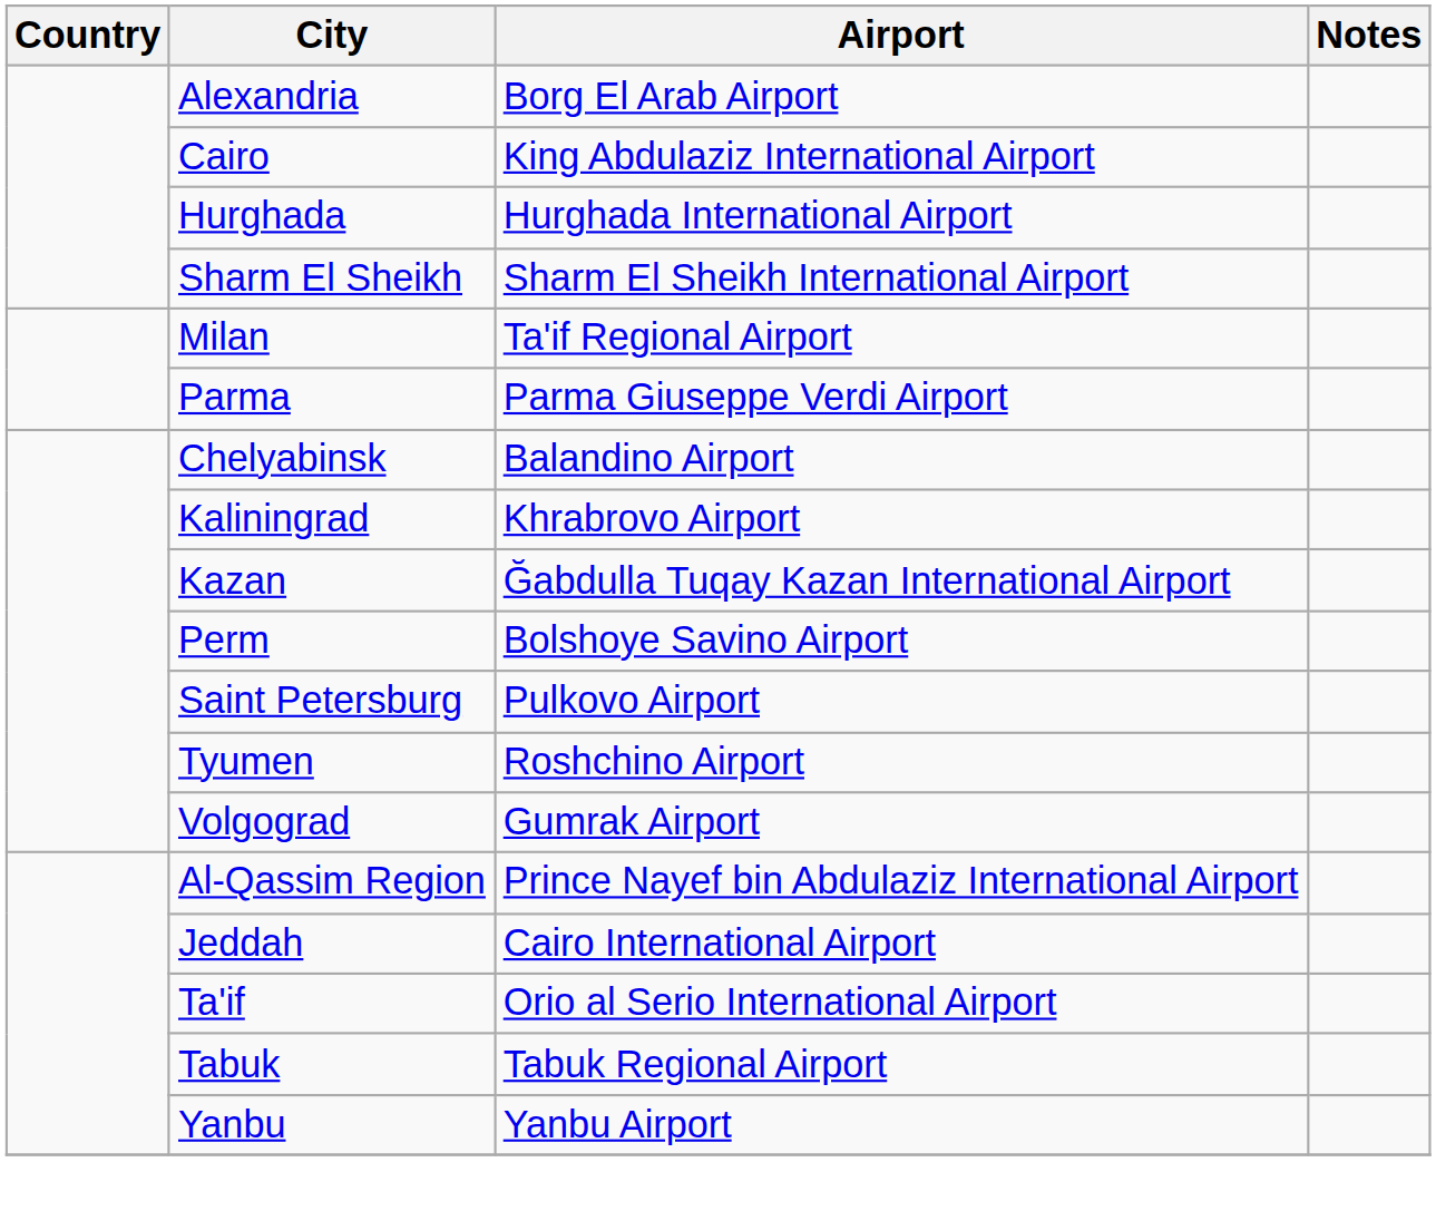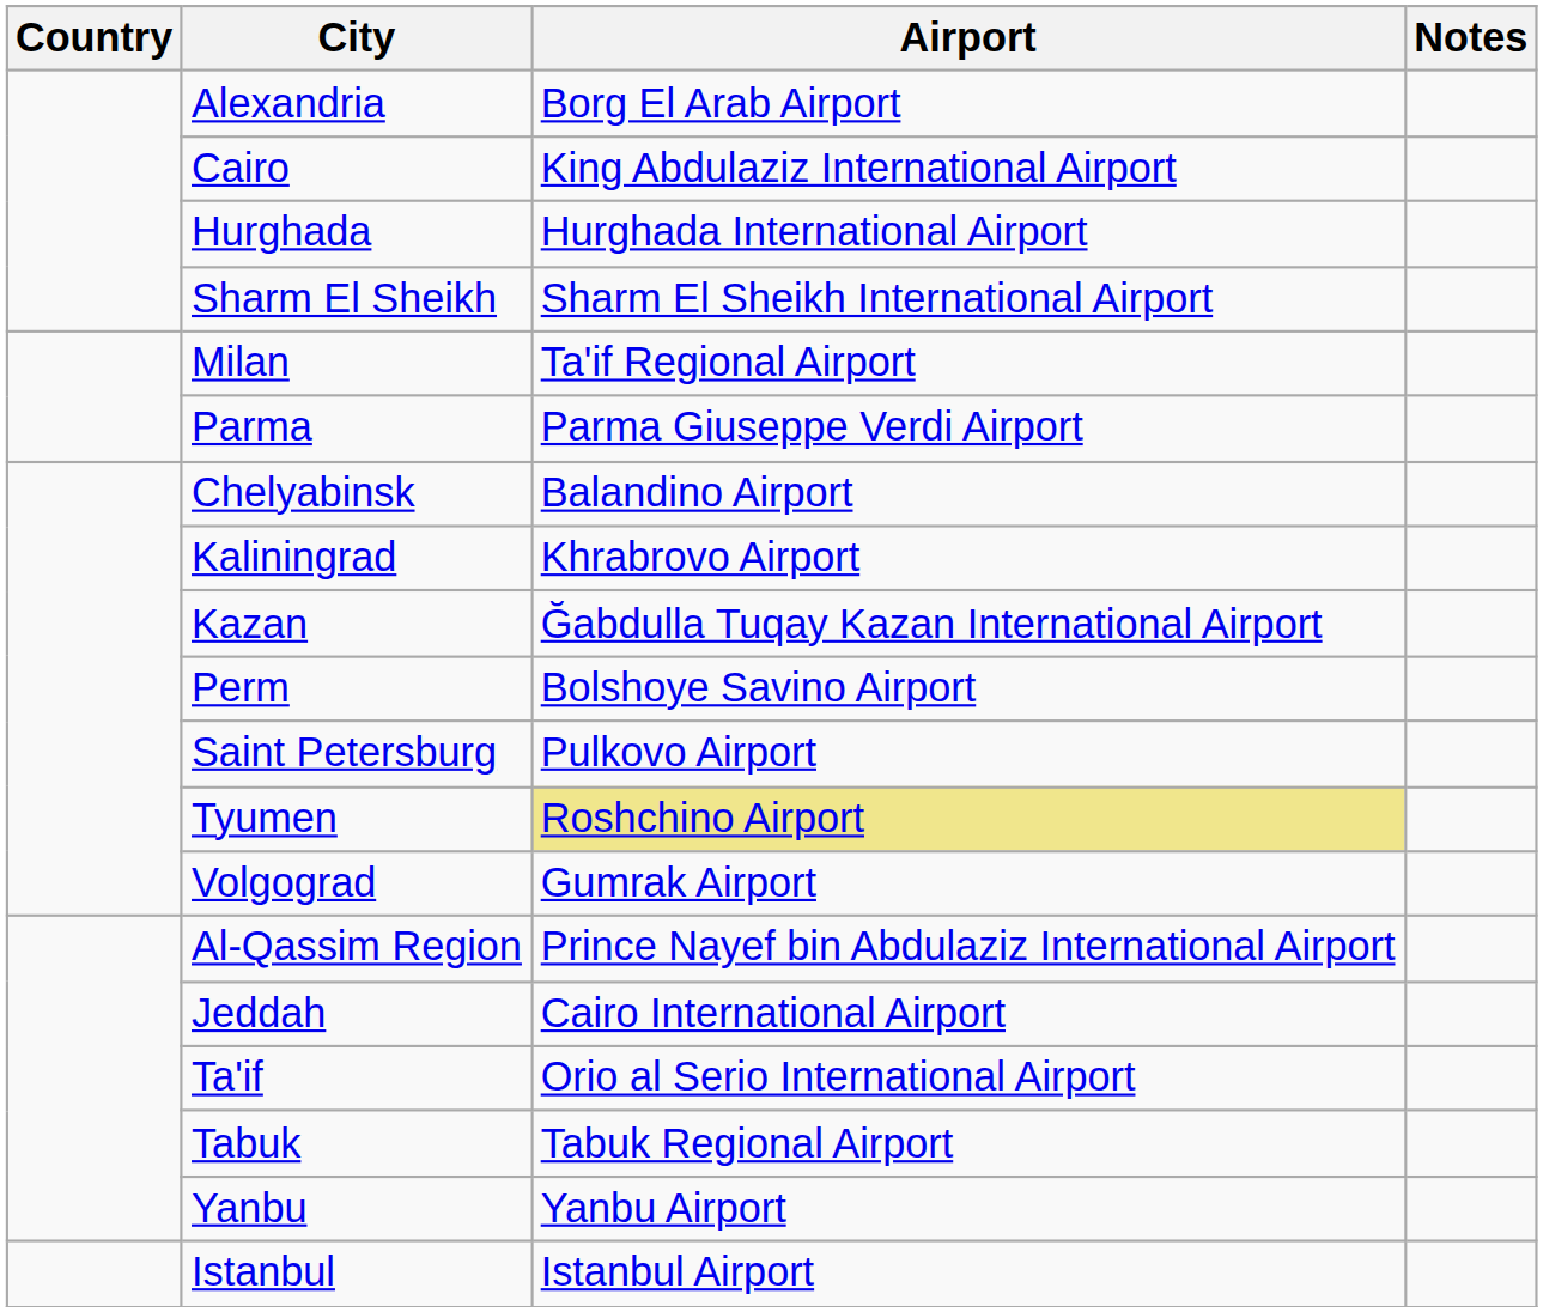 <table class="sortable wikitable" style="margin:1em auto;">
 <tr>
 <th>Country</th>
 <th>City</th>
 <th>Airport</th>
 <th class="unsortable">Notes</th>
 </tr>
 <tr>
 <td rowspan="4"></td>
 <td><a href='#'>Alexandria</a></td>
 <td><a href='#'>Borg El Arab Airport</a></td>
 <td align=center></td>
 </tr>
 <tr>
 <td><a href='#'>Cairo</a></td>
 <td><a href='#'>King Abdulaziz International Airport</a></td>
 <td></td>
 </tr>
 <tr>
 <td><a href='#'>Hurghada</a></td>
 <td><a href='#'>Hurghada International Airport</a></td>
 <td align=center></td>
 </tr>
 <tr>
 <td><a href='#'>Sharm El Sheikh</a></td>
 <td><a href='#'>Sharm El Sheikh International Airport</a></td>
 <td></td>
 </tr>
 <tr>
 <td rowspan="2"></td>
 <td><a href='#'>Milan</a></td>
 <td><a href='#'>Ta'if Regional Airport</a></td>
 <td align=center></td>
 </tr>
 <tr>
 <td><a href='#'>Parma</a></td>
 <td><a href='#'>Parma Giuseppe Verdi Airport</a></td>
 </tr>
 <tr>
 <td rowspan="7"></td>
 <td><a href='#'>Chelyabinsk</a></td>
 <td><a href='#'>Balandino Airport</a></td>
 <td></td>
 </tr>
 <tr>
 <td><a href='#'>Kaliningrad</a></td>
 <td><a href='#'>Khrabrovo Airport</a></td>
 <td></td>
 </tr>
 <tr>
 <td><a href='#'>Kazan</a></td>
 <td><a href='#'>Ğabdulla Tuqay Kazan International Airport</a></td>
 <td></td>
 </tr>
 <tr>
 <td><a href='#'>Perm</a></td>
 <td><a href='#'>Bolshoye Savino Airport</a></td>
 <td></td>
 </tr>
 <tr>
 <td><a href='#'>Saint Petersburg</a></td>
 <td><a href='#'>Pulkovo Airport</a></td>
 <td></td>
 </tr>
 <tr>
 <td><a href='#'>Tyumen</a></td>
-<td><a href='#'>Roshchino Airport</a></td>
+<td style="background: khaki;"><a href='#'>Roshchino Airport</a></td>
 <td></td>
 </tr>
 <tr>
 <td><a href='#'>Volgograd</a></td>
 <td><a href='#'>Gumrak Airport</a></td>
 <td></td>
 </tr>
 <tr>
 <td rowspan="5"></td>
 <td><a href='#'>Al-Qassim Region</a></td>
 <td><a href='#'>Prince Nayef bin Abdulaziz International Airport</a></td>
 <td align=center></td>
 </tr>
 <tr>
 <td><a href='#'>Jeddah</a></td>
 <td><a href='#'>Cairo International Airport</a></td>
 <td align=center></td>
 </tr>
 <tr>
 <td><a href='#'>Ta'if</a></td>
 <td><a href='#'>Orio al Serio International Airport</a></td>
 <td align=center></td>
 </tr>
 <tr>
 <td><a href='#'>Tabuk</a></td>
 <td><a href='#'>Tabuk Regional Airport</a></td>
 <td align=center></td>
 </tr>
 <tr>
 <td><a href='#'>Yanbu</a></td>
 <td><a href='#'>Yanbu Airport</a></td>
 <td align=center></td>
 </tr>
 <tr>
+<td></td>
+<td><a href='#'>Istanbul</a></td>
+<td><a href='#'>Istanbul Airport</a></td>
+<td align=center></td>
+</tr>
+<tr>
 </tr>
 </table>
